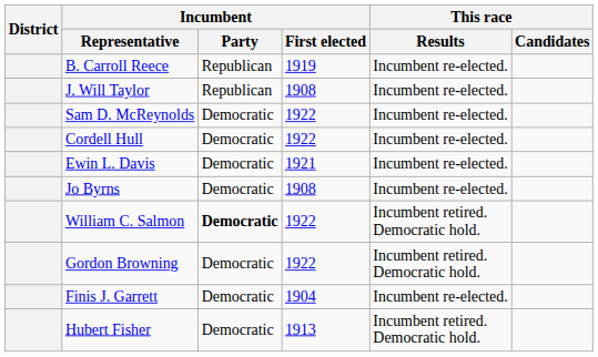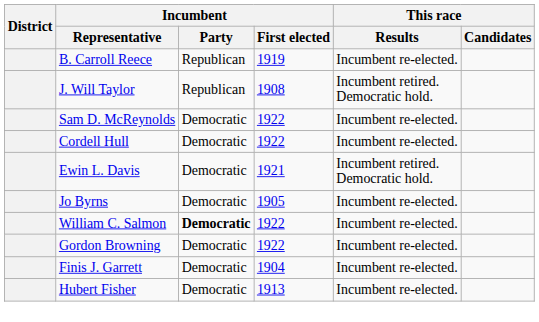 <table class=wikitable>
 <tr>
 <th rowspan=2>District</th>
 <th colspan=3>Incumbent</th>
 <th colspan=2>This race</th>
 </tr>
 <tr>
 <th>Representative</th>
 <th>Party</th>
 <th>First elected</th>
 <th>Results</th>
 <th>Candidates</th>
 </tr>
 <tr>
 <th></th>
 <td><a href='#'>B. Carroll Reece</a></td>
 <td>Republican</td>
 <td><a href='#'>1919</a></td>
 <td>Incumbent re-elected.</td>
 <td nowrap></td>
 </tr>
 <tr>
 <th></th>
 <td><a href='#'>J. Will Taylor</a></td>
 <td>Republican</td>
 <td><a href='#'>1908</a></td>
-<td>Incumbent re-elected.</td>
+<td>Incumbent retired.<br>Democratic hold.</td>
 <td nowrap></td>
 </tr>
 <tr>
 <th></th>
 <td><a href='#'>Sam D. McReynolds</a></td>
 <td>Democratic</td>
 <td><a href='#'>1922</a></td>
 <td>Incumbent re-elected.</td>
 <td nowrap></td>
 </tr>
 <tr>
 <th></th>
 <td><a href='#'>Cordell Hull</a></td>
 <td>Democratic</td>
 <td><a href='#'>1922</a></td>
 <td>Incumbent re-elected.</td>
 <td nowrap></td>
 </tr>
 <tr>
 <th></th>
 <td><a href='#'>Ewin L. Davis</a></td>
 <td>Democratic</td>
 <td><a href='#'>1921</a></td>
-<td>Incumbent re-elected.</td>
+<td>Incumbent retired.<br>Democratic hold.</td>
 <td nowrap></td>
 </tr>
 <tr>
 <th></th>
 <td><a href='#'>Jo Byrns</a></td>
 <td>Democratic</td>
-<td><a href='#'>1908</a></td>
+<td><a href='#'>1905</a></td>
 <td>Incumbent re-elected.</td>
 <td nowrap></td>
 </tr>
 <tr>
 <th></th>
 <td><a href='#'>William C. Salmon</a></td>
 <td><strong>Democratic</strong></td>
 <td><a href='#'>1922</a></td>
-<td>Incumbent retired.<br>Democratic hold.</td>
+<td>Incumbent re-elected.</td>
 <td nowrap></td>
 </tr>
 <tr>
 <th></th>
 <td><a href='#'>Gordon Browning</a></td>
 <td>Democratic</td>
 <td><a href='#'>1922</a></td>
-<td>Incumbent retired.<br>Democratic hold.</td>
+<td>Incumbent re-elected.</td>
 <td nowrap></td>
 </tr>
 <tr>
 <th></th>
 <td><a href='#'>Finis J. Garrett</a></td>
 <td>Democratic</td>
 <td><a href='#'>1904</a></td>
 <td>Incumbent re-elected.</td>
 <td nowrap></td>
 </tr>
 <tr>
 <th></th>
 <td><a href='#'>Hubert Fisher</a></td>
 <td>Democratic</td>
 <td><a href='#'>1913</a></td>
-<td>Incumbent retired.<br>Democratic hold.</td>
+<td>Incumbent re-elected.</td>
 <td nowrap></td>
 </tr>
 </table>
